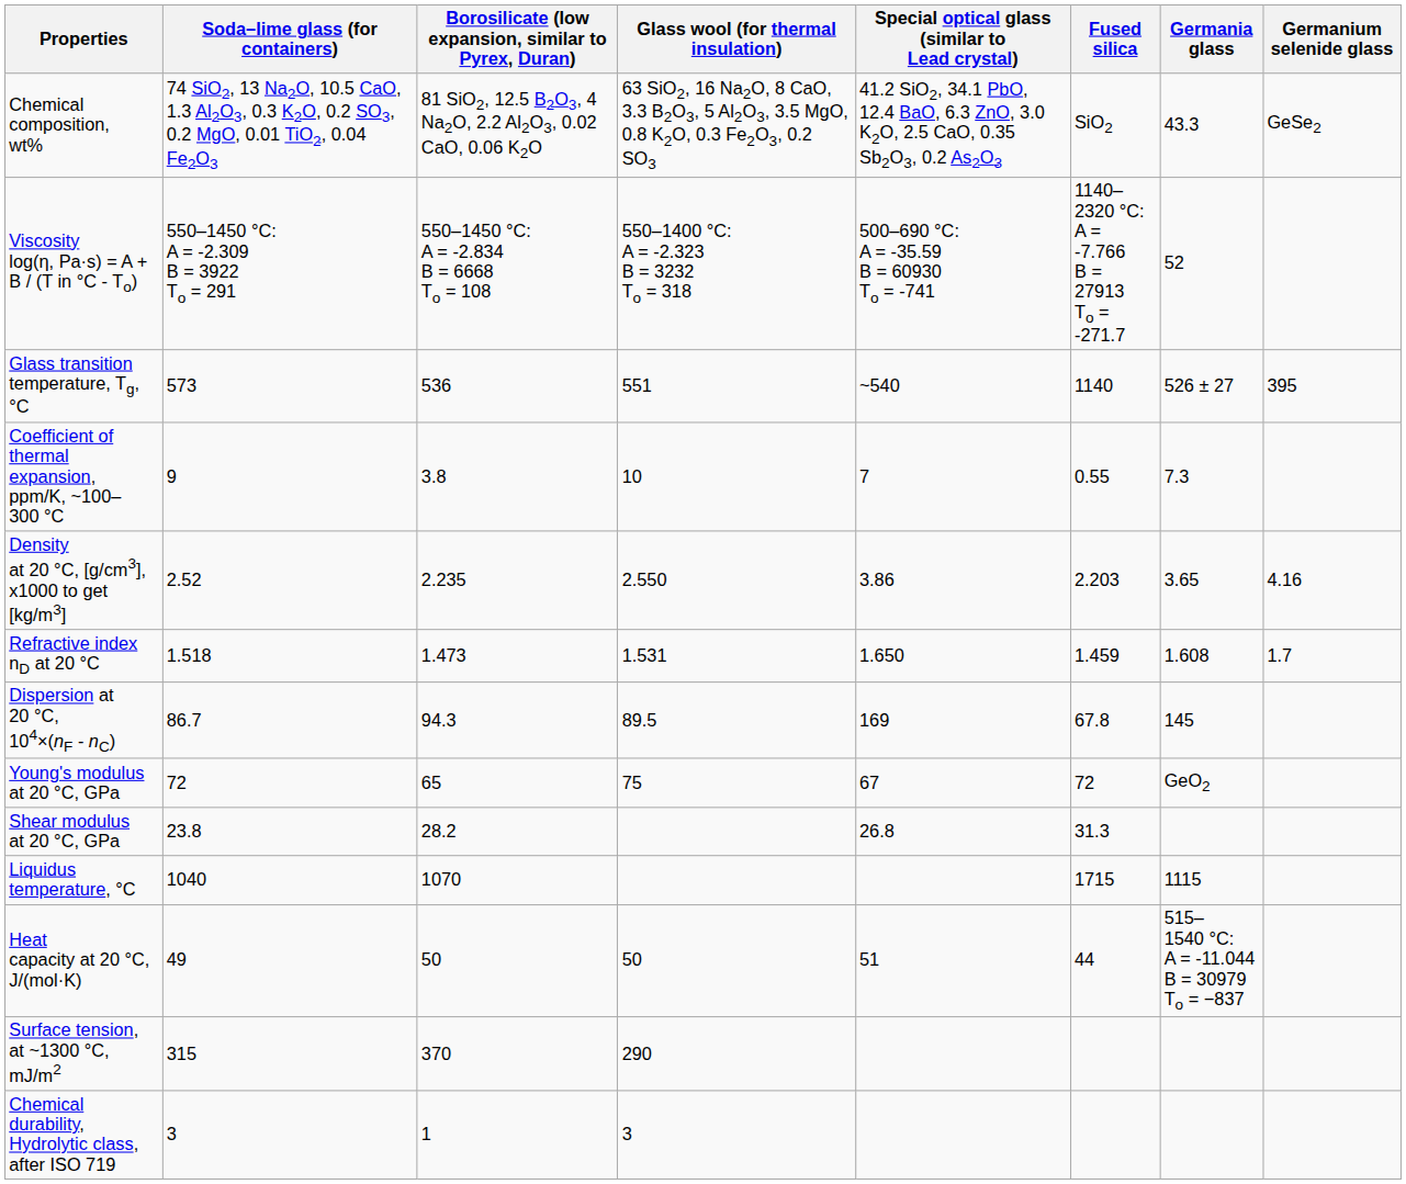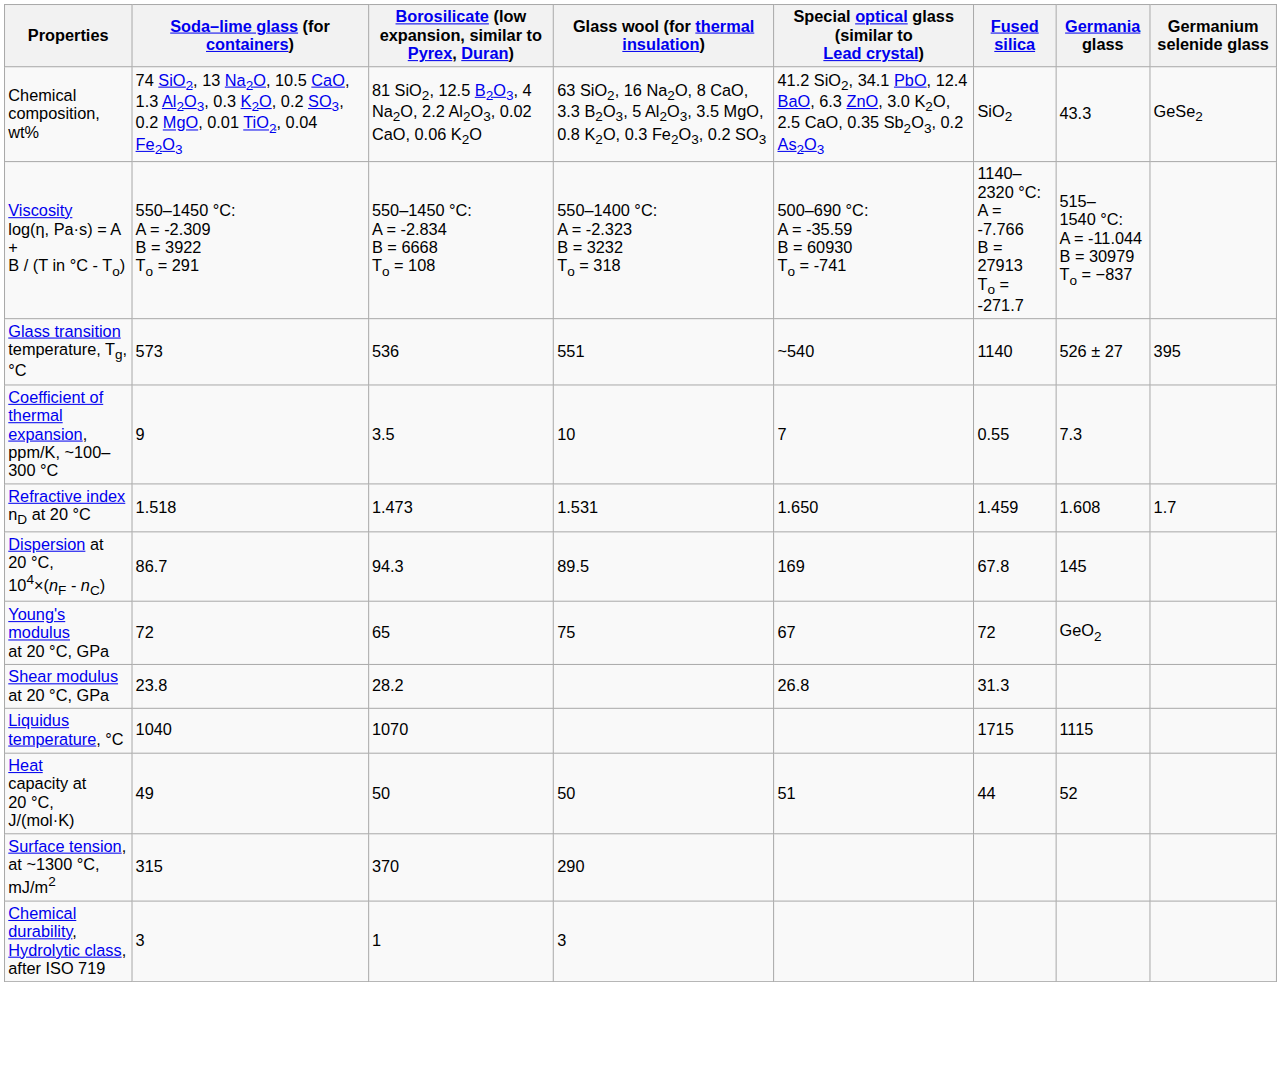 <table class="wikitable">
 <tr>
 <th>Properties</th>
 <th><a href='#'>Soda–lime glass</a> (for <a href='#'>containers</a>)</th>
 <th><a href='#'>Borosilicate</a> (low expansion, similar to <a href='#'>Pyrex</a>, <a href='#'>Duran</a>)</th>
 <th>Glass wool (for <a href='#'>thermal insulation</a>)</th>
 <th>Special <a href='#'>optical</a> glass (similar to<br><a href='#'>Lead crystal</a>)</th>
 <th><a href='#'>Fused silica</a></th>
 <th><a href='#'>Germania</a> glass</th>
 <th>Germanium selenide glass</th>
 </tr>
 <tr>
 <td>Chemical<br>composition,<br>wt%</td>
 <td>74 <a href='#'>SiO<sub>2</sub></a>, 13 <a href='#'>Na<sub>2</sub>O</a>, 10.5 <a href='#'>CaO</a>, 1.3 <a href='#'>Al<sub>2</sub>O<sub>3</sub></a>, 0.3 <a href='#'>K<sub>2</sub>O</a>, 0.2 <a href='#'>SO<sub>3</sub></a>, 0.2 <a href='#'>MgO</a>, 0.01 <a href='#'>TiO<sub>2</sub></a>, 0.04 <a href='#'>Fe<sub>2</sub>O<sub>3</sub></a></td>
 <td>81 SiO<sub>2</sub>, 12.5 <a href='#'>B<sub>2</sub>O<sub>3</sub></a>, 4 Na<sub>2</sub>O, 2.2 Al<sub>2</sub>O<sub>3</sub>, 0.02 CaO, 0.06 K<sub>2</sub>O</td>
 <td>63 SiO<sub>2</sub>, 16 Na<sub>2</sub>O, 8 CaO, 3.3 B<sub>2</sub>O<sub>3</sub>, 5 Al<sub>2</sub>O<sub>3</sub>, 3.5 MgO, 0.8 K<sub>2</sub>O, 0.3 Fe<sub>2</sub>O<sub>3</sub>, 0.2 SO<sub>3</sub></td>
 <td>41.2 SiO<sub>2</sub>, 34.1 <a href='#'>PbO</a>, 12.4 <a href='#'>BaO</a>, 6.3 <a href='#'>ZnO</a>, 3.0 K<sub>2</sub>O, 2.5 CaO, 0.35 Sb<sub>2</sub>O<sub>3</sub>, 0.2 <a href='#'>As<sub>2</sub>O<sub>3</sub></a></td>
 <td>SiO<sub>2</sub></td>
 <td>43.3 </td>
 <td>GeSe<sub>2</sub></td>
 </tr>
 <tr>
 <td><a href='#'>Viscosity</a><br>log(η, Pa·s) = A +<br>B / (T in °C - T<sub>o</sub>)</td>
 <td>550–1450 °C:<br>A = -2.309<br>B = 3922<br>T<sub>o</sub> = 291</td>
 <td>550–1450 °C:<br>A = -2.834<br>B = 6668<br>T<sub>o</sub> = 108</td>
 <td>550–1400 °C:<br>A = -2.323<br>B = 3232<br>T<sub>o</sub> = 318</td>
 <td>500–690 °C:<br>A = -35.59<br>B = 60930<br>T<sub>o</sub> = -741</td>
 <td>1140–2320 °C:<br>A = -7.766<br>B = 27913<br>T<sub>o</sub> = -271.7</td>
-<td>52</td>
+<td>515–1540 °C:<br>A = -11.044<br>B = 30979<br>T<sub>o</sub> = −837</td>
 </tr>
 <tr>
 <td><a href='#'>Glass transition</a><br>temperature, T<sub>g</sub>, °C</td>
 <td>573</td>
 <td>536</td>
 <td>551</td>
 <td>~540</td>
 <td>1140</td>
 <td>526 ± 27</td>
 <td>395 </td>
 </tr>
 <tr>
 <td><a href='#'>Coefficient of</a><br><a href='#'>thermal expansion</a>,<br>ppm/K, ~100–300 °C</td>
 <td>9</td>
-<td>3.8</td>
+<td>3.5</td>
 <td>10</td>
 <td>7</td>
 <td>0.55</td>
 <td>7.3</td>
 <td></td>
-</tr>
-<tr>
-<td><a href='#'>Density</a><br>at 20 °C, &#91;g/cm<sup>3</sup>&#93;, x1000 to get &#91;kg/m<sup>3</sup>&#93;</td>
-<td>2.52</td>
-<td>2.235</td>
-<td>2.550</td>
-<td>3.86</td>
-<td>2.203</td>
-<td>3.65 </td>
-<td>4.16 </td>
 </tr>
 <tr>
 <td><a href='#'>Refractive index</a> n<sub>D</sub> at 20 °C</td>
 <td>1.518</td>
 <td>1.473</td>
 <td>1.531</td>
 <td>1.650</td>
 <td>1.459</td>
 <td>1.608</td>
 <td>1.7</td>
 </tr>
 <tr>
 <td><a href='#'>Dispersion</a> at 20 °C,<br>10<sup>4</sup>×(<em>n</em><sub>F</sub> - <em>n</em><sub>C</sub>)</td>
 <td>86.7</td>
 <td>94.3</td>
 <td>89.5</td>
 <td>169</td>
 <td>67.8</td>
 <td>145</td>
 <td></td>
 </tr>
 <tr>
 <td><a href='#'>Young's modulus</a><br>at 20 °C, GPa</td>
 <td>72</td>
 <td>65</td>
 <td>75</td>
 <td>67</td>
 <td>72</td>
 <td>GeO<sub>2</sub></td>
 <td></td>
 </tr>
 <tr>
 <td><a href='#'>Shear modulus</a><br>at 20 °C, GPa</td>
 <td>23.8</td>
 <td>28.2</td>
 <td></td>
 <td>26.8</td>
 <td>31.3</td>
 <td></td>
 <td></td>
 </tr>
 <tr>
 <td><a href='#'>Liquidus</a><br><a href='#'>temperature</a>, °C</td>
 <td>1040</td>
 <td>1070</td>
 <td></td>
 <td></td>
 <td>1715</td>
 <td>1115</td>
 <td></td>
 </tr>
 <tr>
 <td><a href='#'>Heat</a><br>capacity at 20 °C,<br>J/(mol·K)</td>
 <td>49</td>
 <td>50</td>
 <td>50</td>
 <td>51</td>
 <td>44</td>
-<td>515–1540 °C:<br>A = -11.044<br>B = 30979<br>T<sub>o</sub> = −837</td>
+<td>52</td>
 <td></td>
 </tr>
 <tr>
 <td><a href='#'>Surface tension</a>,<br>at ~1300 °C, mJ/m<sup>2</sup></td>
 <td>315</td>
 <td>370</td>
 <td>290</td>
 <td></td>
 <td></td>
 <td></td>
 <td></td>
 </tr>
 <tr>
 <td><a href='#'>Chemical durability</a>,<br><a href='#'>Hydrolytic class</a>,<br>after ISO 719</td>
 <td>3</td>
 <td>1</td>
 <td>3</td>
 <td></td>
 <td></td>
 <td></td>
 <td></td>
 </tr>
 </table>
